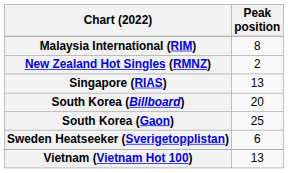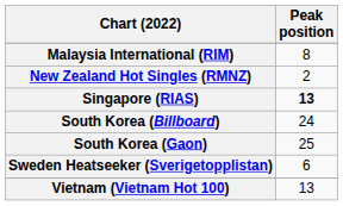 <table class="wikitable sortable plainrowheaders" style="text-align:center">
 <tr>
 <th scope="col">Chart (2022)</th>
 <th scope="col">Peak<br>position</th>
 </tr>
 <tr>
 </tr>
 <tr>
 </tr>
 <tr>
 <th scope="row">Malaysia International (<a href='#'>RIM</a>)</th>
 <td>8</td>
 </tr>
 <tr>
 <th scope="row"><a href='#'>New Zealand Hot Singles</a> (<a href='#'>RMNZ</a>)</th>
 <td>2</td>
 </tr>
 <tr>
 <th scope="row">Singapore (<a href='#'>RIAS</a>)</th>
-<td>13</td>
+<td><strong>13</strong></td>
 </tr>
 <tr>
 <th scope="row">South Korea (<em><a href='#'>Billboard</a></em>)</th>
-<td>20</td>
+<td>24</td>
 </tr>
 <tr>
 <th scope="row">South Korea (<a href='#'>Gaon</a>)</th>
 <td>25</td>
 </tr>
 <tr>
 <th scope="row">Sweden Heatseeker (<a href='#'>Sverigetopplistan</a>)</th>
 <td>6</td>
 </tr>
 <tr>
 </tr>
 <tr>
 </tr>
 <tr>
 <th scope="row">Vietnam (<a href='#'>Vietnam Hot 100</a>)</th>
 <td>13</td>
 </tr>
 </table>
